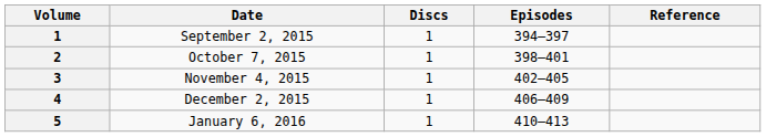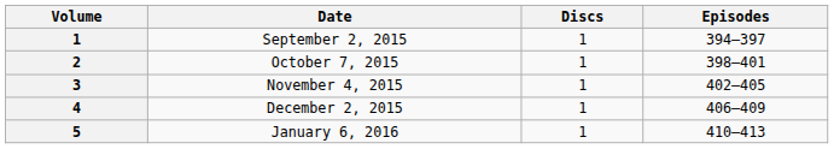 <table class="wikitable" style="text-align: center; width: 60%;">
 <tr>
 <th scope="col" 175px;>Volume</th>
 <th scope="col" 125px;>Date</th>
 <th scope="col">Discs</th>
 <th scope="col">Episodes</th>
-<th scope="col">Reference</th>
 </tr>
 <tr>
 <th scope="row">1</th>
 <td>September 2, 2015</td>
 <td>1</td>
 <td>394–397</td>
-<td></td>
 </tr>
 <tr>
 <th scope="row">2</th>
 <td>October 7, 2015</td>
 <td>1</td>
 <td>398–401</td>
-<td></td>
 </tr>
 <tr>
 <th scope="row">3</th>
 <td>November 4, 2015</td>
 <td>1</td>
 <td>402–405</td>
-<td></td>
 </tr>
 <tr>
 <th scope="row">4</th>
 <td>December 2, 2015</td>
 <td>1</td>
 <td>406–409</td>
-<td></td>
 </tr>
 <tr>
 <th scope="row">5</th>
 <td>January 6, 2016</td>
 <td>1</td>
 <td>410–413</td>
-<td></td>
 </tr>
 </table>
